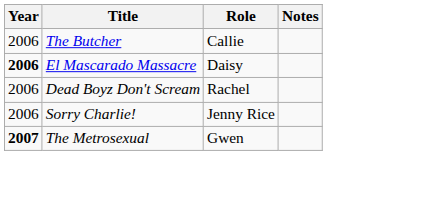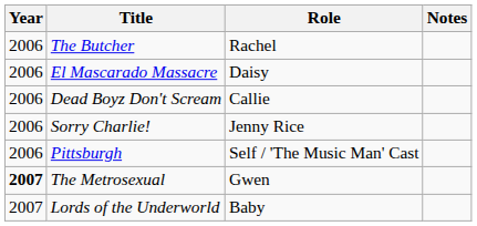 <table class="wikitable sortable">
 <tr>
 <th>Year</th>
 <th>Title</th>
 <th>Role</th>
 <th class="unsortable">Notes</th>
 </tr>
 <tr>
 <td>2006</td>
 <td data-sort-value="Butcher, The"><a href='#'><em>The Butcher</em></a></td>
-<td>Callie</td>
+<td>Rachel</td>
 <td></td>
 </tr>
 <tr>
-<td><strong>2006</strong></td>
+<td>2006</td>
 <td><em><a href='#'>El Mascarado Massacre</a></em></td>
 <td>Daisy</td>
 <td></td>
 </tr>
 <tr>
 <td>2006</td>
 <td><em>Dead Boyz Don't Scream</em></td>
-<td>Rachel</td>
+<td>Callie</td>
 <td></td>
 </tr>
 <tr>
 <td>2006</td>
 <td><em>Sorry Charlie!</em></td>
 <td>Jenny Rice</td>
 <td></td>
 </tr>
 <tr>
+<td>2006</td>
+<td><a href='#'><em>Pittsburgh</em></a></td>
+<td>Self / 'The Music Man' Cast</td>
+<td></td>
+</tr>
+<tr>
 <td><strong>2007</strong></td>
 <td data-sort-value="Metrosexual, The"><em>The Metrosexual</em></td>
 <td>Gwen</td>
 <td></td>
 </tr>
+<tr>
+<td>2007</td>
+<td><em>Lords of the Underworld</em></td>
+<td>Baby</td>
+<td></td>
+</tr>
 </table>
